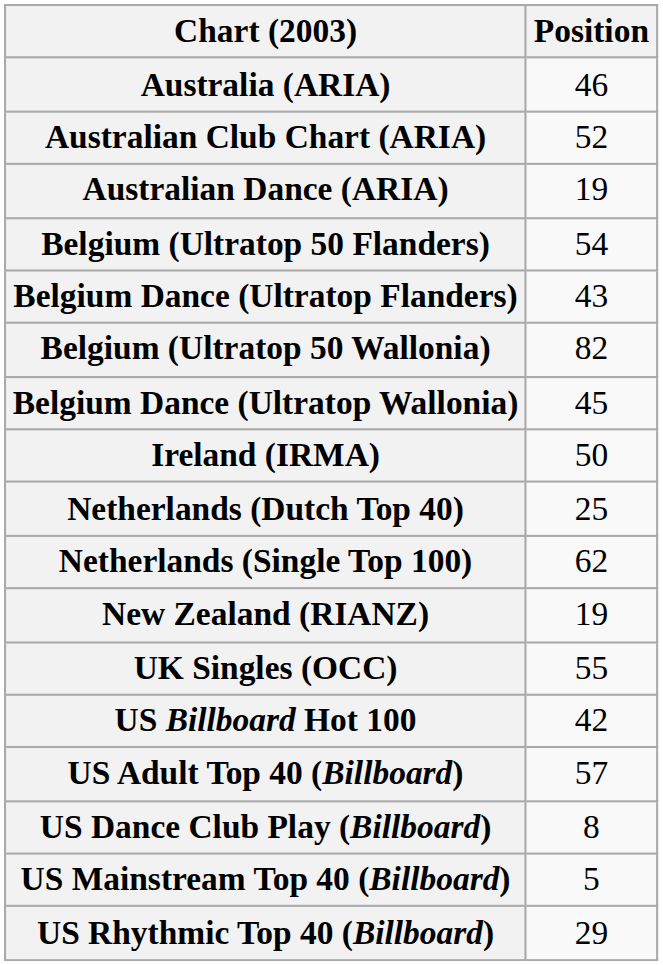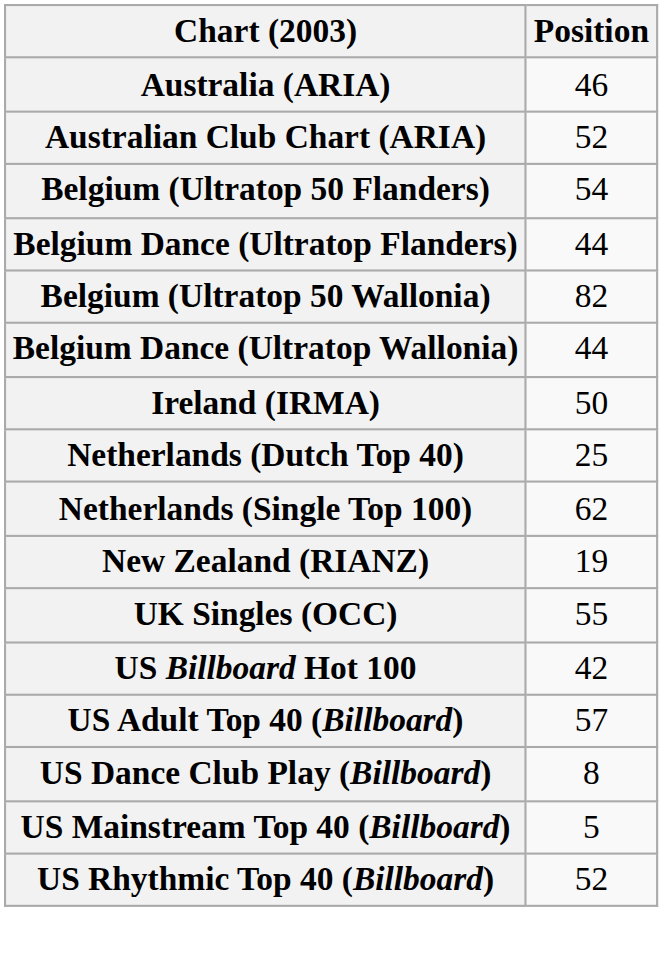 <table class="wikitable sortable plainrowheaders" style="text-align:center">
 <tr>
 <th scope="col">Chart (2003)</th>
 <th scope="col">Position</th>
 </tr>
 <tr>
 <th scope="row">Australia (ARIA)</th>
 <td>46</td>
 </tr>
 <tr>
 <th scope="row">Australian Club Chart (ARIA)</th>
 <td>52</td>
 </tr>
 <tr>
-<th scope="row">Australian Dance (ARIA)</th>
-<td>19</td>
-</tr>
-<tr>
 <th scope="row">Belgium (Ultratop 50 Flanders)</th>
 <td>54</td>
 </tr>
 <tr>
 <th scope="row">Belgium Dance (Ultratop Flanders)</th>
-<td>43</td>
+<td>44</td>
 </tr>
 <tr>
 <th scope="row">Belgium (Ultratop 50 Wallonia)</th>
 <td>82</td>
 </tr>
 <tr>
 <th scope="row">Belgium Dance (Ultratop Wallonia)</th>
-<td>45</td>
+<td>44</td>
 </tr>
 <tr>
 <th scope="row">Ireland (IRMA)</th>
 <td>50</td>
 </tr>
 <tr>
 <th scope="row">Netherlands (Dutch Top 40)</th>
 <td>25</td>
 </tr>
 <tr>
 <th scope="row">Netherlands (Single Top 100)</th>
 <td>62</td>
 </tr>
 <tr>
 <th scope="row">New Zealand (RIANZ)</th>
 <td>19</td>
 </tr>
 <tr>
 <th scope="row">UK Singles (OCC)</th>
 <td>55</td>
 </tr>
 <tr>
 <th scope="row">US <em>Billboard</em> Hot 100</th>
 <td>42</td>
 </tr>
 <tr>
 <th scope="row">US Adult Top 40 (<em>Billboard</em>)</th>
 <td>57</td>
 </tr>
 <tr>
 <th scope="row">US Dance Club Play (<em>Billboard</em>)</th>
 <td>8</td>
 </tr>
 <tr>
 <th scope="row">US Mainstream Top 40 (<em>Billboard</em>)</th>
 <td>5</td>
 </tr>
 <tr>
 <th scope="row">US Rhythmic Top 40 (<em>Billboard</em>)</th>
-<td>29</td>
+<td>52</td>
 </tr>
 </table>
